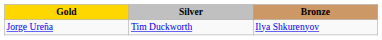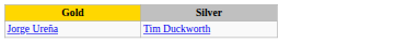 <table class="wikitable" style="text-align:left">
 <tr align="center">
 <td width=200 bgcolor=gold><strong>Gold</strong></td>
 <td width=200 bgcolor=silver><strong>Silver</strong></td>
-<td width=200 bgcolor=CC9966><strong>Bronze</strong></td>
 </tr>
 <tr>
 <td><a href='#'>Jorge Ureña</a><br><em></em></td>
 <td><a href='#'>Tim Duckworth</a><br><em></em></td>
-<td><a href='#'>Ilya Shkurenyov</a><br><em></em></td>
 </tr>
 </table>
